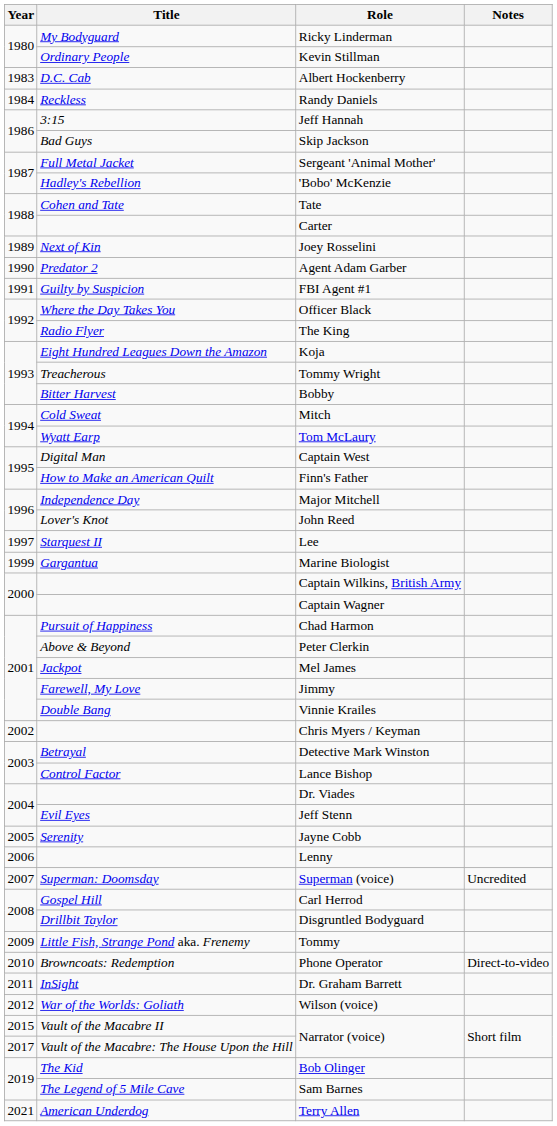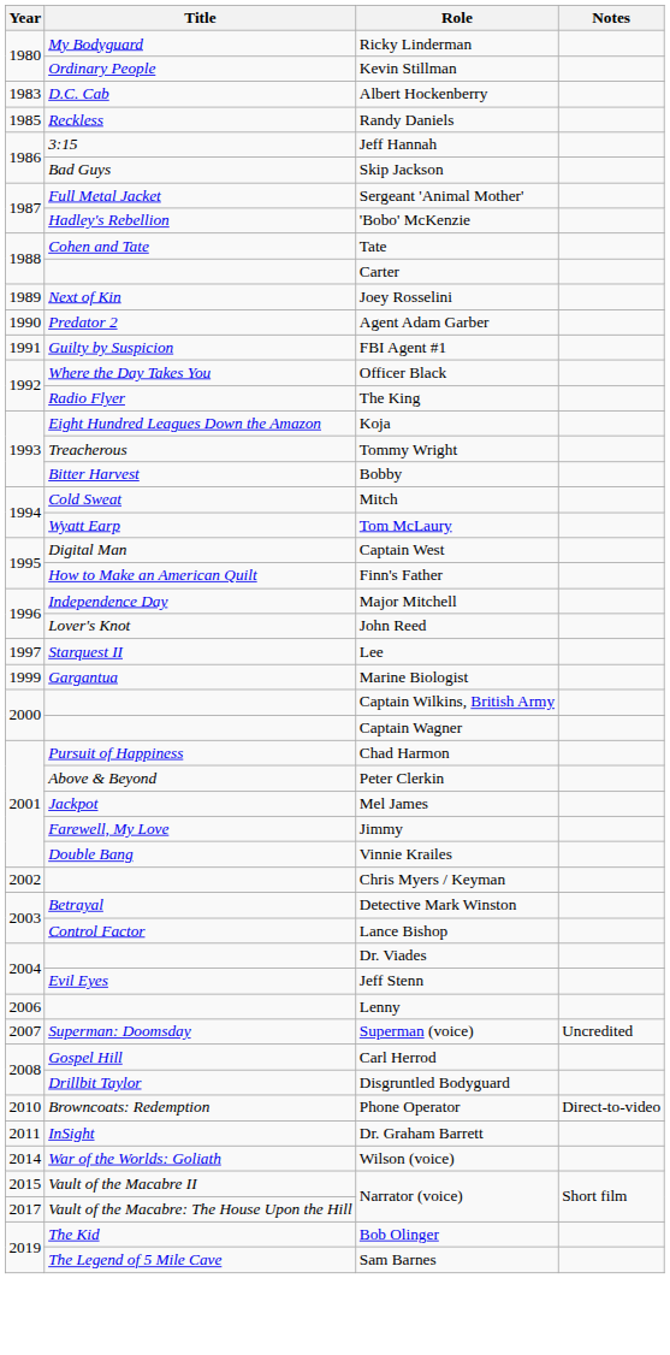 <table class="wikitable sortable">
 <tr>
 <th>Year</th>
 <th>Title</th>
 <th>Role</th>
 <th class="unsortable">Notes</th>
 </tr>
 <tr>
 <td rowspan="2">1980</td>
 <td><em><a href='#'>My Bodyguard</a></em></td>
 <td>Ricky Linderman</td>
 <td></td>
 </tr>
 <tr>
 <td><em><a href='#'>Ordinary People</a></em></td>
 <td>Kevin Stillman</td>
 <td></td>
 </tr>
 <tr>
 <td>1983</td>
 <td><em><a href='#'>D.C. Cab</a></em></td>
 <td>Albert Hockenberry</td>
 <td></td>
 </tr>
 <tr>
-<td>1984</td>
+<td>1985</td>
 <td><em><a href='#'>Reckless</a></em></td>
 <td>Randy Daniels</td>
 <td></td>
 </tr>
 <tr>
 <td rowspan="2">1986</td>
 <td><em>3:15</em></td>
 <td>Jeff Hannah</td>
 <td></td>
 </tr>
 <tr>
 <td><em>Bad Guys</em></td>
 <td>Skip Jackson</td>
 <td></td>
 </tr>
 <tr>
 <td rowspan="2">1987</td>
 <td><em><a href='#'>Full Metal Jacket</a></em></td>
 <td>Sergeant 'Animal Mother'</td>
 <td></td>
 </tr>
 <tr>
 <td><em><a href='#'>Hadley's Rebellion</a></em></td>
 <td>'Bobo' McKenzie</td>
 <td></td>
 </tr>
 <tr>
 <td rowspan="2">1988</td>
 <td><em><a href='#'>Cohen and Tate</a></em></td>
 <td>Tate</td>
 <td></td>
 </tr>
 <tr>
 <td><em></em></td>
 <td>Carter</td>
 <td></td>
 </tr>
 <tr>
 <td>1989</td>
 <td><em><a href='#'>Next of Kin</a></em></td>
 <td>Joey Rosselini</td>
 <td></td>
 </tr>
 <tr>
 <td>1990</td>
 <td><em><a href='#'>Predator 2</a></em></td>
 <td>Agent Adam Garber</td>
 <td></td>
 </tr>
 <tr>
 <td>1991</td>
 <td><em><a href='#'>Guilty by Suspicion</a></em></td>
 <td>FBI Agent #1</td>
 <td></td>
 </tr>
 <tr>
 <td rowspan="2">1992</td>
 <td><em><a href='#'>Where the Day Takes You</a></em></td>
 <td>Officer Black</td>
 <td></td>
 </tr>
 <tr>
 <td><em><a href='#'>Radio Flyer</a></em></td>
 <td>The King</td>
 <td></td>
 </tr>
 <tr>
 <td rowspan="3">1993</td>
 <td><em><a href='#'>Eight Hundred Leagues Down the Amazon</a></em></td>
 <td>Koja</td>
 <td></td>
 </tr>
 <tr>
 <td><em>Treacherous</em></td>
 <td>Tommy Wright</td>
 <td></td>
 </tr>
 <tr>
 <td><em><a href='#'>Bitter Harvest</a></em></td>
 <td>Bobby</td>
 <td></td>
 </tr>
 <tr>
 <td rowspan="2">1994</td>
 <td><em><a href='#'>Cold Sweat</a></em></td>
 <td>Mitch</td>
 <td></td>
 </tr>
 <tr>
 <td><em><a href='#'>Wyatt Earp</a></em></td>
 <td><a href='#'>Tom McLaury</a></td>
 <td></td>
 </tr>
 <tr>
 <td rowspan="2">1995</td>
 <td><em>Digital Man</em></td>
 <td>Captain West</td>
 <td></td>
 </tr>
 <tr>
 <td><em><a href='#'>How to Make an American Quilt</a></em></td>
 <td>Finn's Father</td>
 <td></td>
 </tr>
 <tr>
 <td rowspan="2">1996</td>
 <td><em><a href='#'>Independence Day</a></em></td>
 <td>Major Mitchell</td>
 <td></td>
 </tr>
 <tr>
 <td><em>Lover's Knot</em></td>
 <td>John Reed</td>
 <td></td>
 </tr>
 <tr>
 <td>1997</td>
 <td><em><a href='#'>Starquest II</a></em></td>
 <td>Lee</td>
 <td></td>
 </tr>
 <tr>
 <td>1999</td>
 <td><em><a href='#'>Gargantua</a></em></td>
 <td>Marine Biologist</td>
 <td></td>
 </tr>
 <tr>
 <td rowspan="2">2000</td>
 <td><em></em></td>
 <td>Captain Wilkins, <a href='#'>British Army</a></td>
 <td></td>
 </tr>
 <tr>
 <td><em></em></td>
 <td>Captain Wagner</td>
 <td></td>
 </tr>
 <tr>
 <td rowspan="5">2001</td>
 <td><em><a href='#'>Pursuit of Happiness</a></em></td>
 <td>Chad Harmon</td>
 <td></td>
 </tr>
 <tr>
 <td><em>Above & Beyond</em></td>
 <td>Peter Clerkin</td>
 <td></td>
 </tr>
 <tr>
 <td><em><a href='#'>Jackpot</a></em></td>
 <td>Mel James</td>
 <td></td>
 </tr>
 <tr>
 <td><em><a href='#'>Farewell, My Love</a></em></td>
 <td>Jimmy</td>
 <td></td>
 </tr>
 <tr>
 <td><em><a href='#'>Double Bang</a></em></td>
 <td>Vinnie Krailes</td>
 <td></td>
 </tr>
 <tr>
 <td>2002</td>
 <td><em></em></td>
 <td>Chris Myers / Keyman</td>
 <td></td>
 </tr>
 <tr>
 <td rowspan="2">2003</td>
 <td><em><a href='#'>Betrayal</a></em></td>
 <td>Detective Mark Winston</td>
 <td></td>
 </tr>
 <tr>
 <td><em><a href='#'>Control Factor</a></em></td>
 <td>Lance Bishop</td>
 <td></td>
 </tr>
 <tr>
 <td rowspan="2">2004</td>
 <td><em></em></td>
 <td>Dr. Viades</td>
 <td></td>
 </tr>
 <tr>
 <td><em><a href='#'>Evil Eyes</a></em></td>
 <td>Jeff Stenn</td>
 <td></td>
 </tr>
 <tr>
-<td>2005</td>
-<td><em><a href='#'>Serenity</a></em></td>
-<td>Jayne Cobb</td>
-<td></td>
-</tr>
-<tr>
 <td>2006</td>
 <td><em></em></td>
 <td>Lenny</td>
 <td></td>
 </tr>
 <tr>
 <td>2007</td>
 <td><em><a href='#'>Superman: Doomsday</a></em></td>
 <td><a href='#'>Superman</a> (voice)</td>
 <td>Uncredited</td>
 </tr>
 <tr>
 <td rowspan="2">2008</td>
 <td><em><a href='#'>Gospel Hill</a></em></td>
 <td>Carl Herrod</td>
 <td></td>
 </tr>
 <tr>
 <td><em><a href='#'>Drillbit Taylor</a></em></td>
 <td>Disgruntled Bodyguard</td>
 <td></td>
 </tr>
 <tr>
-<td>2009</td>
-<td><em><a href='#'>Little Fish, Strange Pond</a></em> aka. <em>Frenemy</em></td>
-<td>Tommy</td>
-<td></td>
-</tr>
-<tr>
 <td>2010</td>
 <td><em>Browncoats: Redemption</em></td>
 <td>Phone Operator</td>
 <td>Direct-to-video</td>
 </tr>
 <tr>
 <td>2011</td>
 <td><em><a href='#'>InSight</a></em></td>
 <td>Dr. Graham Barrett</td>
 <td></td>
 </tr>
 <tr>
-<td>2012</td>
+<td>2014</td>
 <td><em><a href='#'>War of the Worlds: Goliath</a></em></td>
 <td>Wilson (voice)</td>
 <td></td>
 </tr>
 <tr>
 <td>2015</td>
 <td><em>Vault of the Macabre II</em></td>
 <td rowspan="2">Narrator (voice)</td>
 <td rowspan="2">Short film</td>
 </tr>
 <tr>
 <td>2017</td>
 <td><em>Vault of the Macabre: The House Upon the Hill</em></td>
 </tr>
 <tr>
 <td rowspan="2">2019</td>
 <td><em><a href='#'>The Kid</a></em></td>
 <td><a href='#'>Bob Olinger</a></td>
 <td></td>
 </tr>
 <tr>
 <td><em><a href='#'>The Legend of 5 Mile Cave</a></em></td>
 <td>Sam Barnes</td>
 <td></td>
 </tr>
-<tr>
-<td>2021</td>
-<td><em><a href='#'>American Underdog</a></em></td>
-<td><a href='#'>Terry Allen</a></td>
-<td></td>
-</tr>
 </table>
